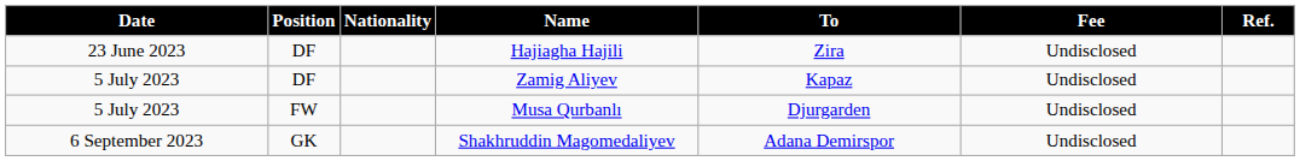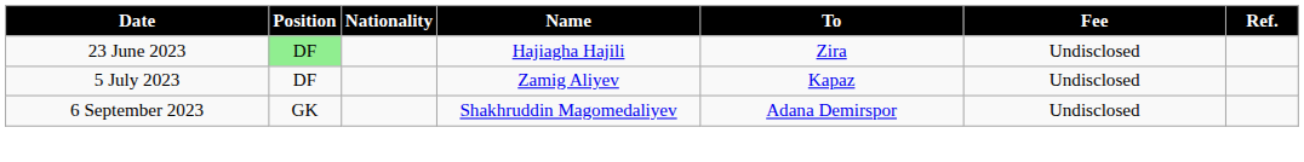 <table class="wikitable"  style="text-align:center; font-size:90%; ">
 <tr>
 <th style="background:#000000; color:#fff; width:200px;">Date</th>
 <th style="background:#000000; color:#fff; width:50px;">Position</th>
 <th style="background:#000000; color:#fff; width:50px;">Nationality</th>
 <th style="background:#000000; color:#fff; width:200px;">Name</th>
 <th style="background:#000000; color:#fff; width:200px;">To</th>
 <th style="background:#000000; color:#fff; width:200px;">Fee</th>
 <th style="background:#000000; color:#fff; width:50px;">Ref.</th>
 </tr>
 <tr>
 <td>23 June 2023</td>
-<td>DF</td>
+<td style="background: lightgreen;">DF</td>
 <td></td>
 <td><a href='#'>Hajiagha Hajili</a></td>
 <td><a href='#'>Zira</a></td>
 <td>Undisclosed</td>
 <td></td>
 </tr>
 <tr>
 <td>5 July 2023</td>
 <td>DF</td>
 <td></td>
 <td><a href='#'>Zamig Aliyev</a></td>
 <td><a href='#'>Kapaz</a></td>
 <td>Undisclosed</td>
 <td></td>
 </tr>
 <tr>
-<td>5 July 2023</td>
-<td>FW</td>
-<td></td>
-<td><a href='#'>Musa Qurbanlı</a></td>
-<td><a href='#'>Djurgarden</a></td>
-<td>Undisclosed</td>
-<td></td>
-</tr>
-<tr>
 <td>6 September 2023</td>
 <td>GK</td>
 <td></td>
 <td><a href='#'>Shakhruddin Magomedaliyev</a></td>
 <td><a href='#'>Adana Demirspor</a></td>
 <td>Undisclosed</td>
 <td></td>
 </tr>
 </table>
